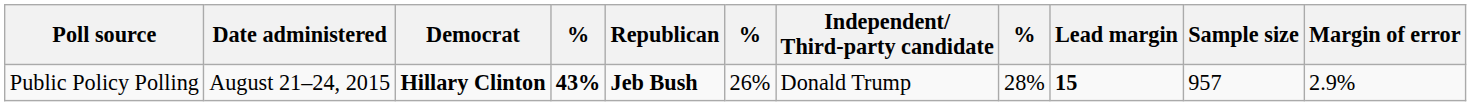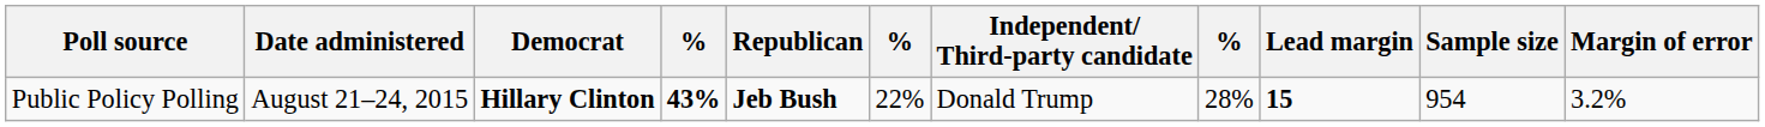 <table class="wikitable">
 <tr>
 <th>Poll source</th>
 <th>Date administered</th>
 <th>Democrat</th>
 <th>%</th>
 <th>Republican</th>
 <th>%</th>
 <th>Independent/<br>Third-party candidate</th>
 <th>%</th>
 <th>Lead margin</th>
 <th>Sample size</th>
 <th>Margin of error</th>
 </tr>
 <tr>
 <td>Public Policy Polling </td>
 <td>August 21–24, 2015</td>
 <td><strong>Hillary Clinton</strong></td>
 <td><strong>43%</strong></td>
 <td><strong>Jeb Bush</strong></td>
-<td>26%</td>
+<td>22%</td>
 <td>Donald Trump</td>
 <td>28%</td>
 <td><strong>15</strong></td>
-<td>957</td>
-<td>2.9%</td>
+<td>954</td>
+<td>3.2%</td>
 </tr>
 </table>
